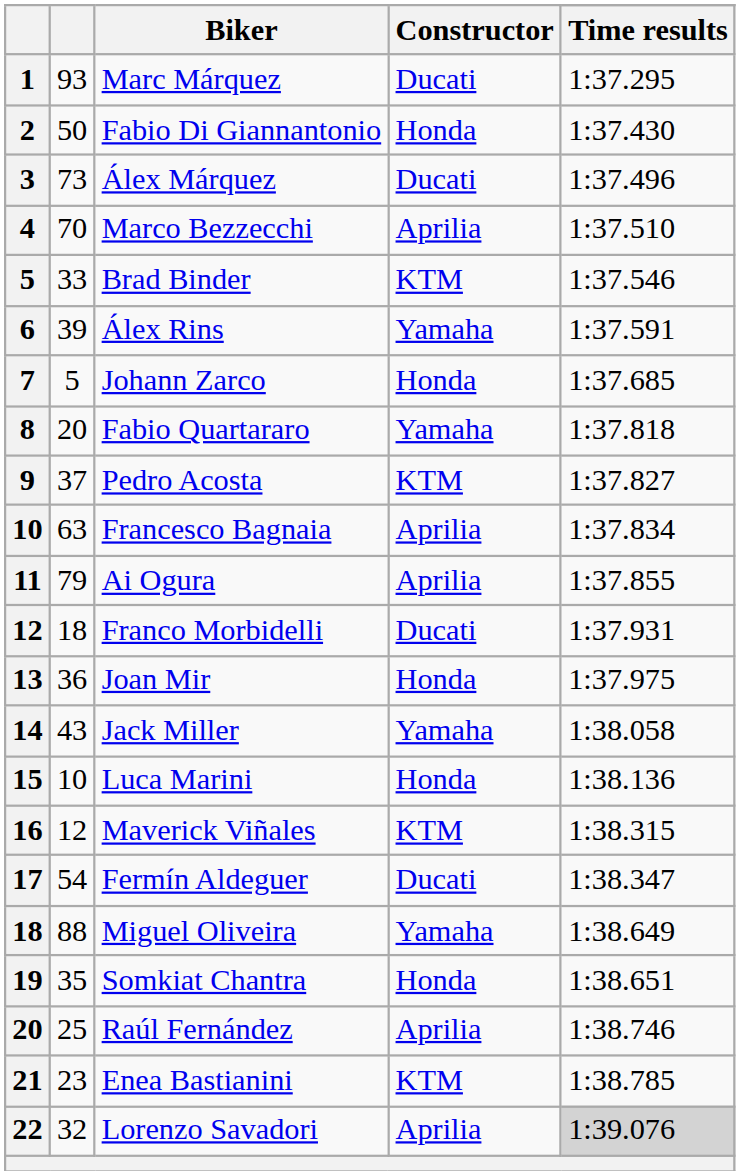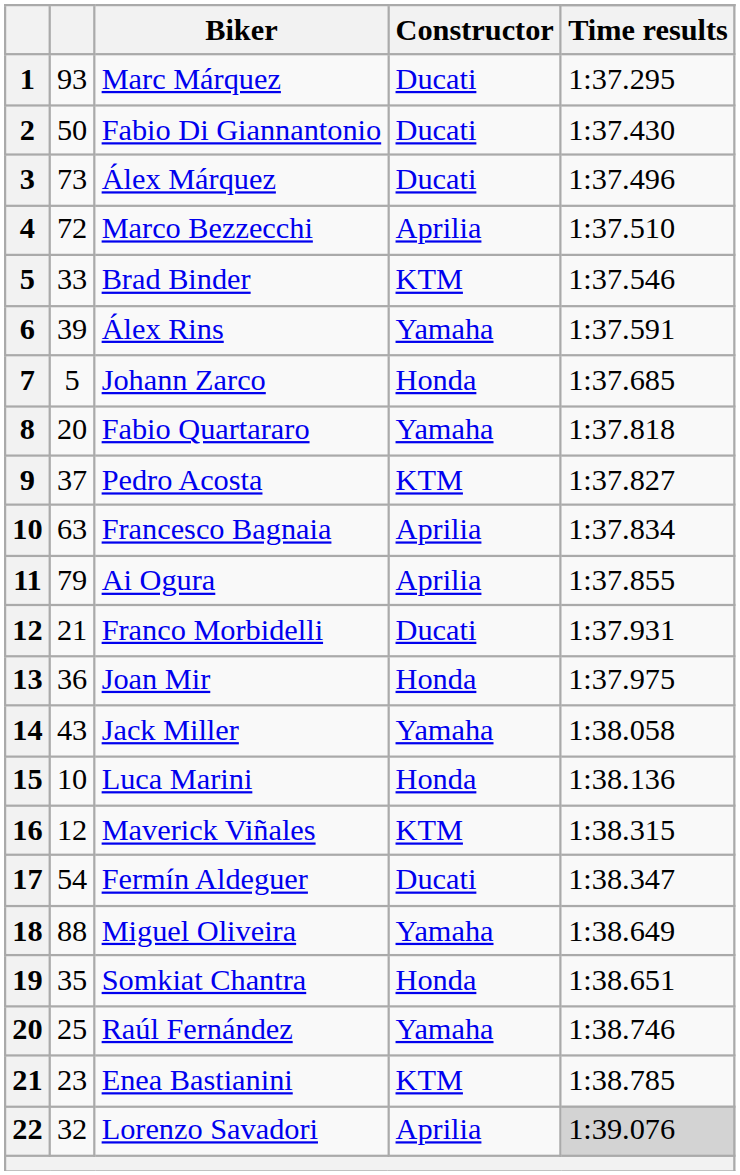 <table class="wikitable sortable" style="font-size: 85%;">
 <tr>
 <th rowspan="2"></th>
 <th rowspan="2"></th>
 <th rowspan="2">Biker</th>
 <th rowspan="2">Constructor</th>
 </tr>
 <tr>
 <th scope="col">Time results</th>
 </tr>
 <tr>
 <th scope="row">1</th>
 <td align="center">93</td>
 <td> <a href='#'>Marc Márquez</a></td>
 <td><a href='#'>Ducati</a></td>
 <td>1:37.295</td>
 </tr>
 <tr>
 <th scope="row">2</th>
 <td align="center">50</td>
 <td> <a href='#'>Fabio Di Giannantonio</a></td>
-<td><a href='#'>Honda</a></td>
+<td><a href='#'>Ducati</a></td>
 <td>1:37.430</td>
 </tr>
 <tr>
 <th scope="row">3</th>
 <td align="center">73</td>
 <td> <a href='#'>Álex Márquez</a></td>
 <td><a href='#'>Ducati</a></td>
 <td>1:37.496</td>
 </tr>
 <tr>
 <th scope="row">4</th>
-<td align="center">70</td>
+<td align="center">72</td>
 <td> <a href='#'>Marco Bezzecchi</a></td>
 <td><a href='#'>Aprilia</a></td>
 <td>1:37.510</td>
 </tr>
 <tr>
 <th scope="row">5</th>
 <td align="center">33</td>
 <td> <a href='#'>Brad Binder</a></td>
 <td><a href='#'>KTM</a></td>
 <td>1:37.546</td>
 </tr>
 <tr>
 <th scope="row">6</th>
 <td align="center">39</td>
 <td> <a href='#'>Álex Rins</a></td>
 <td><a href='#'>Yamaha</a></td>
 <td>1:37.591</td>
 </tr>
 <tr>
 <th scope="row">7</th>
 <td align="center">5</td>
 <td> <a href='#'>Johann Zarco</a></td>
 <td><a href='#'>Honda</a></td>
 <td>1:37.685</td>
 </tr>
 <tr>
 <th scope="row">8</th>
 <td align="center">20</td>
 <td> <a href='#'>Fabio Quartararo</a></td>
 <td><a href='#'>Yamaha</a></td>
 <td>1:37.818</td>
 </tr>
 <tr>
 <th scope="row">9</th>
 <td align="center">37</td>
 <td> <a href='#'>Pedro Acosta</a></td>
 <td><a href='#'>KTM</a></td>
 <td>1:37.827</td>
 </tr>
 <tr>
 <th scope="row">10</th>
 <td align="center">63</td>
 <td> <a href='#'>Francesco Bagnaia</a></td>
 <td><a href='#'>Aprilia</a></td>
 <td>1:37.834</td>
 </tr>
 <tr>
 <th scope="row">11</th>
 <td align="center">79</td>
 <td> <a href='#'>Ai Ogura</a></td>
 <td><a href='#'>Aprilia</a></td>
 <td>1:37.855</td>
 </tr>
 <tr>
 <th scope="row">12</th>
-<td align="center">18</td>
+<td align="center">21</td>
 <td>  <a href='#'>Franco Morbidelli</a></td>
 <td><a href='#'>Ducati</a></td>
 <td>1:37.931</td>
 </tr>
 <tr>
 <th scope="row">13</th>
 <td align="center">36</td>
 <td> <a href='#'>Joan Mir</a></td>
 <td><a href='#'>Honda</a></td>
 <td>1:37.975</td>
 </tr>
 <tr>
 <th scope="row">14</th>
 <td align="center">43</td>
 <td> <a href='#'>Jack Miller</a></td>
 <td><a href='#'>Yamaha</a></td>
 <td>1:38.058</td>
 </tr>
 <tr>
 <th scope="row">15</th>
 <td align="center">10</td>
 <td> <a href='#'>Luca Marini</a></td>
 <td><a href='#'>Honda</a></td>
 <td>1:38.136</td>
 </tr>
 <tr>
 <th scope="row">16</th>
 <td align="center">12</td>
 <td> <a href='#'>Maverick Viñales</a></td>
 <td><a href='#'>KTM</a></td>
 <td>1:38.315</td>
 </tr>
 <tr>
 <th scope="row">17</th>
 <td align="center">54</td>
 <td> <a href='#'>Fermín Aldeguer</a></td>
 <td><a href='#'>Ducati</a></td>
 <td>1:38.347</td>
 </tr>
 <tr>
 <th scope="row">18</th>
 <td align="center">88</td>
 <td> <a href='#'>Miguel Oliveira</a></td>
 <td><a href='#'>Yamaha</a></td>
 <td>1:38.649</td>
 </tr>
 <tr>
 <th scope="row">19</th>
 <td align="center">35</td>
 <td> <a href='#'>Somkiat Chantra</a></td>
 <td><a href='#'>Honda</a></td>
 <td>1:38.651</td>
 </tr>
 <tr>
 <th scope="row">20</th>
 <td align="center">25</td>
 <td> <a href='#'>Raúl Fernández</a></td>
-<td><a href='#'>Aprilia</a></td>
+<td><a href='#'>Yamaha</a></td>
 <td>1:38.746</td>
 </tr>
 <tr>
 <th scope="row">21</th>
 <td align="center">23</td>
 <td> <a href='#'>Enea Bastianini</a></td>
 <td><a href='#'>KTM</a></td>
 <td>1:38.785</td>
 </tr>
 <tr>
 <th scope="row">22</th>
 <td align="center">32</td>
 <td> <a href='#'>Lorenzo Savadori</a></td>
 <td><a href='#'>Aprilia</a></td>
 <td style="background: lightgrey;">1:39.076</td>
 </tr>
 <tr>
 <th colspan="7"></th>
 </tr>
 </table>
